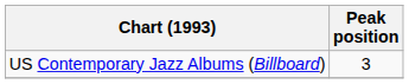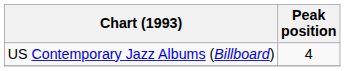 <table class="wikitable">
 <tr>
 <th>Chart (1993)</th>
 <th>Peak<br>position</th>
 </tr>
 <tr>
 <td>US <a href='#'>Contemporary Jazz Albums</a> (<em><a href='#'>Billboard</a></em>)</td>
-<td align=center>3</td>
+<td align=center>4</td>
 </tr>
 <tr>
 </tr>
 </table>
